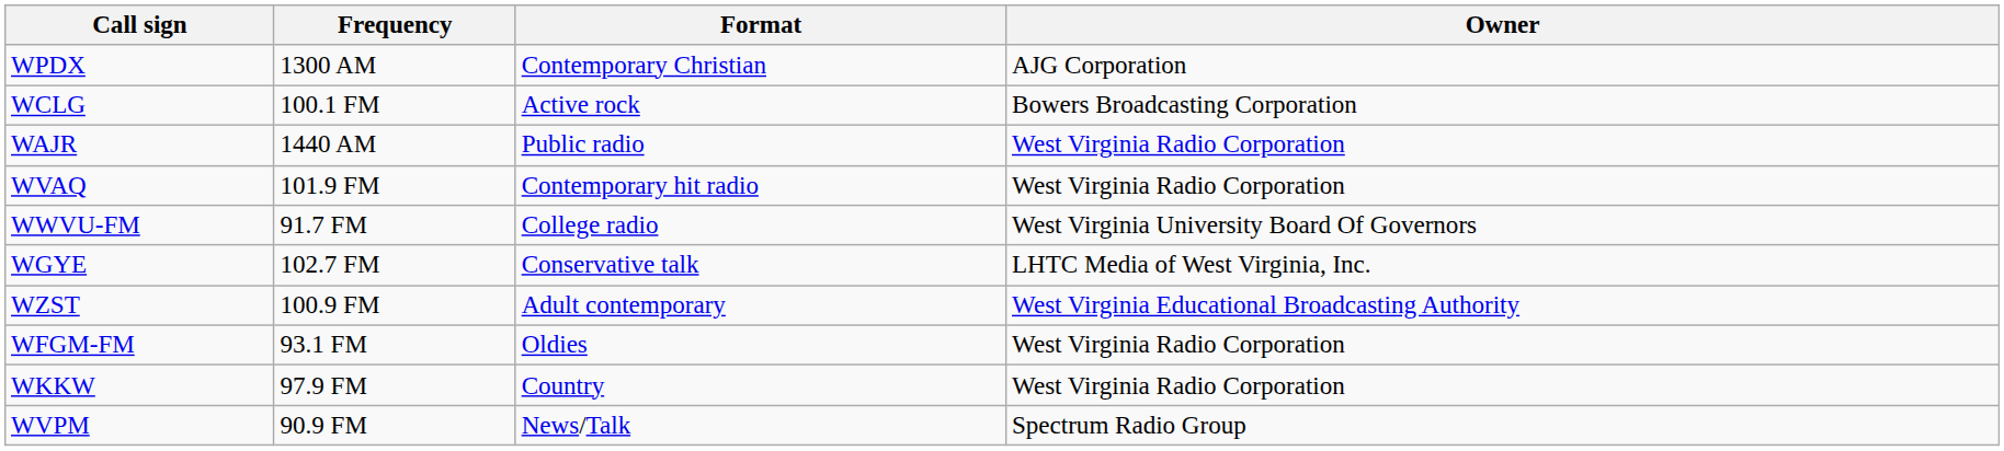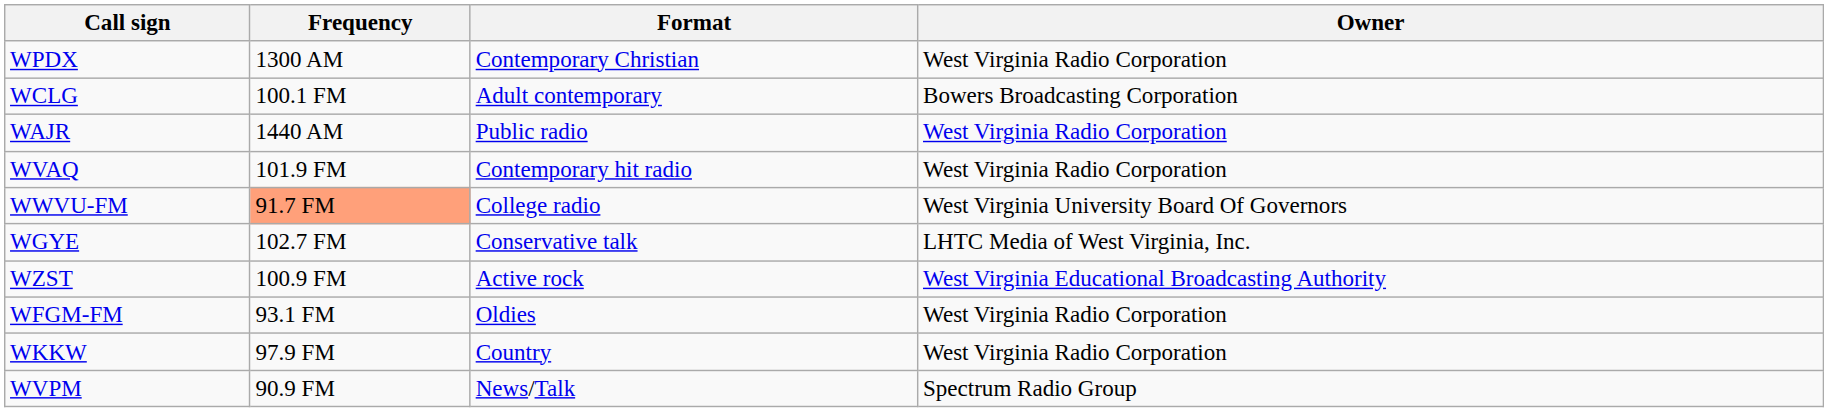 <table class="wikitable" style="width:100%;">
 <tr>
 <th>Call sign</th>
 <th>Frequency</th>
 <th>Format</th>
 <th>Owner</th>
 </tr>
 <tr>
 <td><a href='#'>WPDX</a></td>
 <td>1300 AM</td>
 <td><a href='#'>Contemporary Christian</a></td>
-<td>AJG Corporation</td>
+<td>West Virginia Radio Corporation</td>
 </tr>
 <tr>
 <td><a href='#'>WCLG</a></td>
 <td>100.1 FM</td>
-<td><a href='#'>Active rock</a></td>
+<td><a href='#'>Adult contemporary</a></td>
 <td>Bowers Broadcasting Corporation</td>
 </tr>
 <tr>
 <td><a href='#'>WAJR</a></td>
 <td>1440 AM</td>
 <td><a href='#'>Public radio</a></td>
 <td><a href='#'>West Virginia Radio Corporation</a></td>
 </tr>
 <tr>
 <td><a href='#'>WVAQ</a></td>
 <td>101.9 FM</td>
 <td><a href='#'>Contemporary hit radio</a></td>
 <td>West Virginia Radio Corporation</td>
 </tr>
 <tr>
 <td><a href='#'>WWVU-FM</a></td>
-<td>91.7 FM</td>
+<td style="background: lightsalmon;">91.7 FM</td>
 <td><a href='#'>College radio</a></td>
 <td>West Virginia University Board Of Governors</td>
 </tr>
 <tr>
 <td><a href='#'>WGYE</a></td>
 <td>102.7 FM</td>
 <td><a href='#'>Conservative talk</a></td>
 <td>LHTC Media of West Virginia, Inc.</td>
 </tr>
 <tr>
 <td><a href='#'>WZST</a></td>
 <td>100.9 FM</td>
-<td><a href='#'>Adult contemporary</a></td>
+<td><a href='#'>Active rock</a></td>
 <td><a href='#'>West Virginia Educational Broadcasting Authority</a></td>
 </tr>
 <tr>
 <td><a href='#'>WFGM-FM</a></td>
 <td>93.1 FM</td>
 <td><a href='#'>Oldies</a></td>
 <td>West Virginia Radio Corporation</td>
 </tr>
 <tr>
 <td><a href='#'>WKKW</a></td>
 <td>97.9 FM</td>
 <td><a href='#'>Country</a></td>
 <td>West Virginia Radio Corporation</td>
 </tr>
 <tr>
 <td><a href='#'>WVPM</a></td>
 <td>90.9 FM</td>
 <td><a href='#'>News</a>/<a href='#'>Talk</a></td>
 <td>Spectrum Radio Group</td>
 </tr>
 </table>
